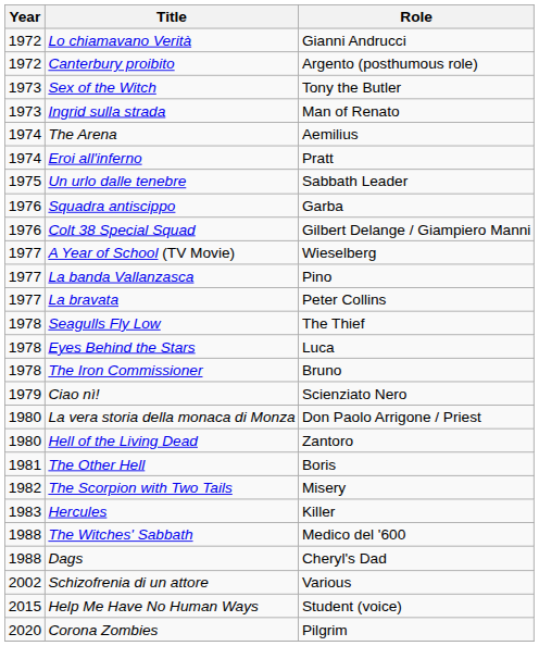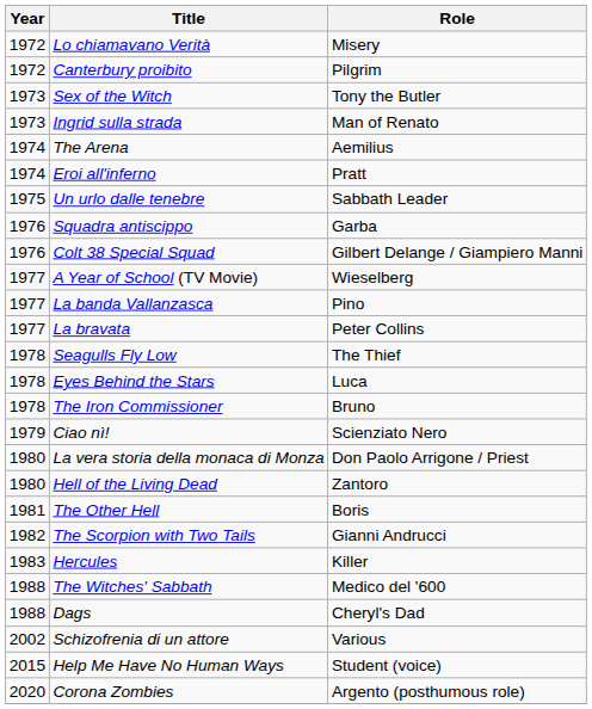 <table class="wikitable" style="font-size: 95%;">
 <tr>
 <th>Year</th>
 <th>Title</th>
 <th>Role</th>
 </tr>
 <tr>
 <td>1972</td>
 <td><em><a href='#'>Lo chiamavano Verità</a></em></td>
-<td>Gianni Andrucci</td>
+<td>Misery</td>
 </tr>
 <tr>
 <td>1972</td>
 <td><em><a href='#'>Canterbury proibito</a></em></td>
-<td>Argento (posthumous role)</td>
+<td>Pilgrim</td>
 </tr>
 <tr>
 <td>1973</td>
 <td><em><a href='#'>Sex of the Witch</a></em></td>
 <td>Tony the Butler</td>
 </tr>
 <tr>
 <td>1973</td>
 <td><em><a href='#'>Ingrid sulla strada</a></em></td>
 <td>Man of Renato</td>
 </tr>
 <tr>
 <td>1974</td>
 <td><em>The Arena</em></td>
 <td>Aemilius</td>
 </tr>
 <tr>
 <td>1974</td>
 <td><em><a href='#'>Eroi all'inferno</a></em></td>
 <td>Pratt</td>
 </tr>
 <tr>
 <td>1975</td>
 <td><em><a href='#'>Un urlo dalle tenebre</a></em></td>
 <td>Sabbath Leader</td>
 </tr>
 <tr>
 <td>1976</td>
 <td><em><a href='#'>Squadra antiscippo</a></em></td>
 <td>Garba</td>
 </tr>
 <tr>
 <td>1976</td>
 <td><em><a href='#'>Colt 38 Special Squad</a></em></td>
 <td>Gilbert Delange / Giampiero Manni</td>
 </tr>
 <tr>
 <td>1977</td>
 <td><em><a href='#'>A Year of School</a></em> (TV Movie)</td>
 <td>Wieselberg</td>
 </tr>
 <tr>
 <td>1977</td>
 <td><em><a href='#'>La banda Vallanzasca</a></em></td>
 <td>Pino</td>
 </tr>
 <tr>
 <td>1977</td>
 <td><em><a href='#'>La bravata</a></em></td>
 <td>Peter Collins</td>
 </tr>
 <tr>
 <td>1978</td>
 <td><em><a href='#'>Seagulls Fly Low</a></em></td>
 <td>The Thief</td>
 </tr>
 <tr>
 <td>1978</td>
 <td><em><a href='#'>Eyes Behind the Stars</a></em></td>
 <td>Luca</td>
 </tr>
 <tr>
 <td>1978</td>
 <td><em><a href='#'>The Iron Commissioner</a></em></td>
 <td>Bruno</td>
 </tr>
 <tr>
 <td>1979</td>
 <td><em>Ciao nì!</em></td>
 <td>Scienziato Nero</td>
 </tr>
 <tr>
 <td>1980</td>
 <td><em>La vera storia della monaca di Monza</em></td>
 <td>Don Paolo Arrigone / Priest</td>
 </tr>
 <tr>
 <td>1980</td>
 <td><em><a href='#'>Hell of the Living Dead</a></em></td>
 <td>Zantoro</td>
 </tr>
 <tr>
 <td>1981</td>
 <td><em><a href='#'>The Other Hell</a></em></td>
 <td>Boris</td>
 </tr>
 <tr>
 <td>1982</td>
 <td><em><a href='#'>The Scorpion with Two Tails</a></em></td>
-<td>Misery</td>
+<td>Gianni Andrucci</td>
 </tr>
 <tr>
 <td>1983</td>
 <td><em><a href='#'>Hercules</a></em></td>
 <td>Killer</td>
 </tr>
 <tr>
 <td>1988</td>
 <td><em><a href='#'>The Witches' Sabbath</a></em></td>
 <td>Medico del '600</td>
 </tr>
 <tr>
 <td>1988</td>
 <td><em>Dags</em></td>
 <td>Cheryl's Dad</td>
 </tr>
 <tr>
 <td>2002</td>
 <td><em>Schizofrenia di un attore</em></td>
 <td>Various</td>
 </tr>
 <tr>
 <td>2015</td>
 <td><em>Help Me Have No Human Ways</em></td>
 <td>Student (voice)</td>
 </tr>
 <tr>
 <td>2020</td>
 <td><em>Corona Zombies</em></td>
-<td>Pilgrim</td>
+<td>Argento (posthumous role)</td>
 </tr>
 <tr>
 </tr>
 </table>
